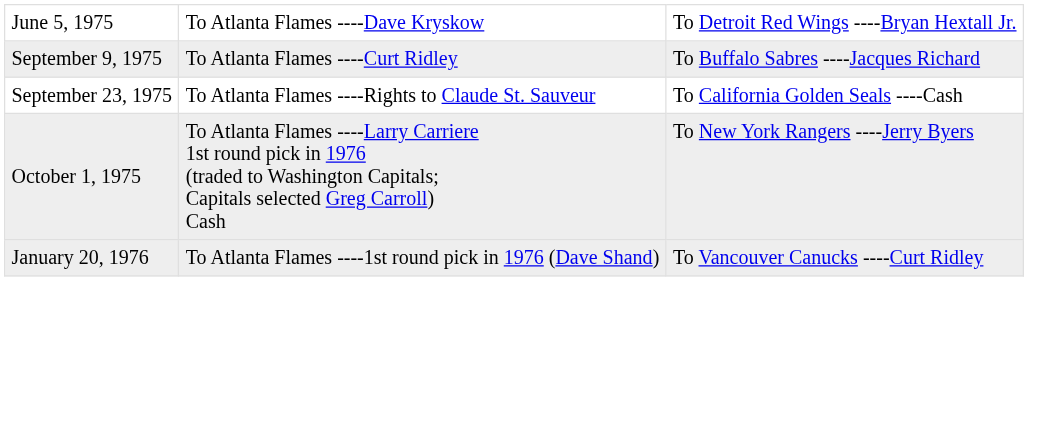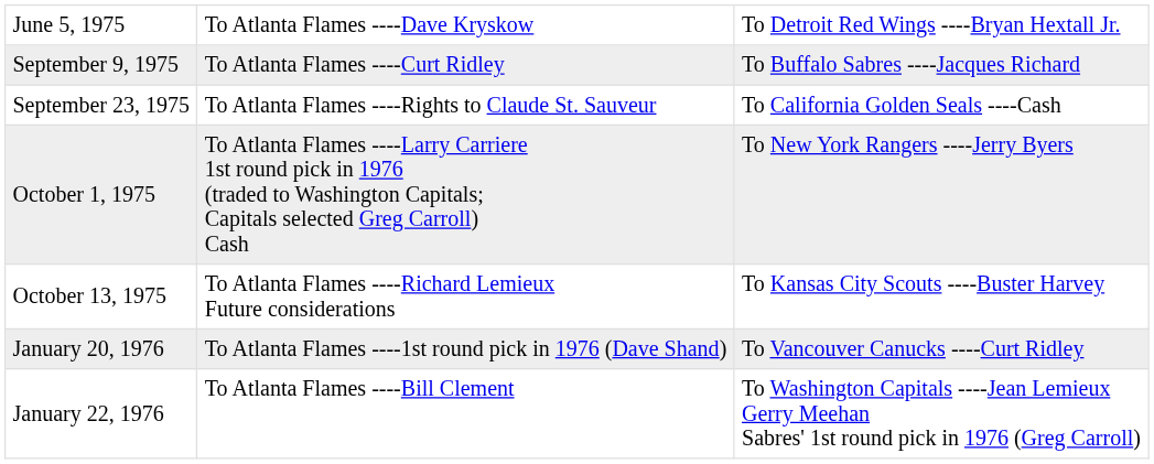 <table border=1 style="border-collapse:collapse" bordercolor="#DFDFDF"  cellpadding="5">
 <tr>
 <td>June 5, 1975</td>
 <td valign="top">To  Atlanta Flames ----<a href='#'>Dave Kryskow</a></td>
 <td valign="top">To  <a href='#'>Detroit Red Wings</a> ----<a href='#'>Bryan Hextall Jr.</a></td>
 </tr>
 <tr bgcolor="#eeeeee">
 <td>September 9, 1975</td>
 <td valign="top">To  Atlanta Flames ----<a href='#'>Curt Ridley</a></td>
 <td valign="top">To  <a href='#'>Buffalo Sabres</a> ----<a href='#'>Jacques Richard</a></td>
 </tr>
 <tr>
 <td>September 23, 1975</td>
 <td valign="top">To  Atlanta Flames ----Rights to <a href='#'>Claude St. Sauveur</a></td>
 <td valign="top">To  <a href='#'>California Golden Seals</a> ----Cash</td>
 </tr>
 <tr bgcolor="#eeeeee">
 <td>October 1, 1975</td>
 <td valign="top">To  Atlanta Flames ----<a href='#'>Larry Carriere</a><br>1st round pick in <a href='#'>1976</a><br>(traded to Washington Capitals;<br>Capitals selected <a href='#'>Greg Carroll</a>)<br>Cash</td>
 <td valign="top">To  <a href='#'>New York Rangers</a> ----<a href='#'>Jerry Byers</a></td>
 </tr>
+<tr>
+<td>October 13, 1975</td>
+<td valign="top">To  Atlanta Flames ----<a href='#'>Richard Lemieux</a><br>Future considerations</td>
+<td valign="top">To  <a href='#'>Kansas City Scouts</a> ----<a href='#'>Buster Harvey</a></td>
+</tr>
 <tr bgcolor="#eeeeee">
 <td>January 20, 1976</td>
 <td valign="top">To  Atlanta Flames ----1st round pick in <a href='#'>1976</a> (<a href='#'>Dave Shand</a>)</td>
 <td valign="top">To  <a href='#'>Vancouver Canucks</a> ----<a href='#'>Curt Ridley</a></td>
 </tr>
+<tr>
+<td>January 22, 1976</td>
+<td valign="top">To  Atlanta Flames ----<a href='#'>Bill Clement</a></td>
+<td valign="top">To  <a href='#'>Washington Capitals</a> ----<a href='#'>Jean Lemieux</a><br><a href='#'>Gerry Meehan</a><br>Sabres' 1st round pick in <a href='#'>1976</a> (<a href='#'>Greg Carroll</a>)</td>
+</tr>
 </table>
